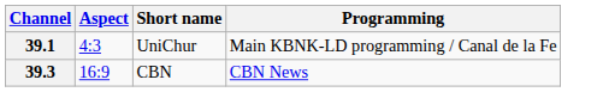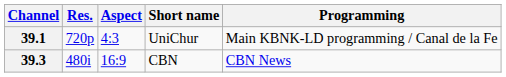 <table class="wikitable">
 <tr>
 <th scope = "col"><a href='#'>Channel</a></th>
+<th scope = "col"><a href='#'>Res.</a></th>
 <th scope = "col"><a href='#'>Aspect</a></th>
 <th scope = "col">Short name</th>
 <th scope = "col">Programming</th>
 </tr>
 <tr>
 <th scope = "row">39.1</th>
+<td><a href='#'>720p</a></td>
 <td><a href='#'>4:3</a></td>
 <td>UniChur</td>
 <td>Main KBNK-LD programming / Canal de la Fe</td>
 </tr>
 <tr>
 <th scope = "row">39.3</th>
+<td><a href='#'>480i</a></td>
 <td><a href='#'>16:9</a></td>
 <td>CBN</td>
 <td><a href='#'>CBN News</a></td>
 </tr>
 </table>
